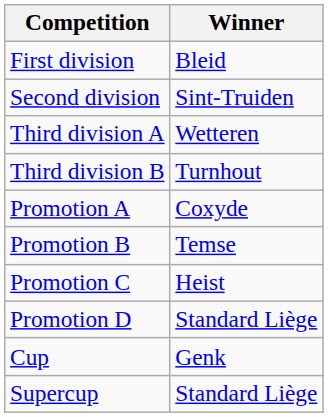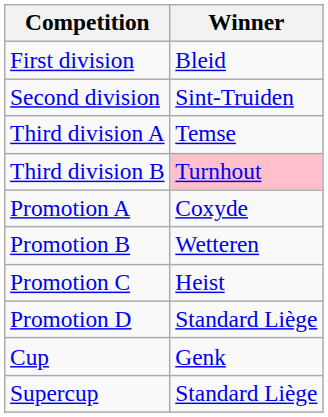 <table class="wikitable">
 <tr>
 <th>Competition</th>
 <th>Winner</th>
 </tr>
 <tr>
 <td><a href='#'>First division</a></td>
 <td><a href='#'>Bleid</a></td>
 </tr>
 <tr>
 <td><a href='#'>Second division</a></td>
 <td><a href='#'>Sint-Truiden</a></td>
 </tr>
 <tr>
 <td><a href='#'>Third division A</a></td>
-<td><a href='#'>Wetteren</a></td>
+<td><a href='#'>Temse</a></td>
 </tr>
 <tr>
 <td><a href='#'>Third division B</a></td>
-<td><a href='#'>Turnhout</a></td>
+<td style="background: pink;"><a href='#'>Turnhout</a></td>
 </tr>
 <tr>
 <td><a href='#'>Promotion A</a></td>
 <td><a href='#'>Coxyde</a></td>
 </tr>
 <tr>
 <td><a href='#'>Promotion B</a></td>
-<td><a href='#'>Temse</a></td>
+<td><a href='#'>Wetteren</a></td>
 </tr>
 <tr>
 <td><a href='#'>Promotion C</a></td>
 <td><a href='#'>Heist</a></td>
 </tr>
 <tr>
 <td><a href='#'>Promotion D</a></td>
 <td><a href='#'>Standard Liège</a></td>
 </tr>
 <tr>
 <td><a href='#'>Cup</a></td>
 <td><a href='#'>Genk</a></td>
 </tr>
 <tr>
 <td><a href='#'>Supercup</a></td>
 <td><a href='#'>Standard Liège</a></td>
 </tr>
 </table>
